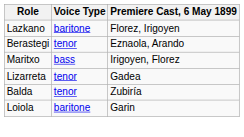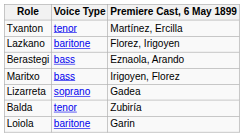 <table class="wikitable">
 <tr>
 <th>Role</th>
 <th>Voice Type</th>
 <th>Premiere Cast, 6 May 1899</th>
+</tr>
+<tr>
+<td>Txanton</td>
+<td><a href='#'>tenor</a></td>
+<td>Martínez, Ercilla</td>
 </tr>
 <tr>
 <td>Lazkano</td>
 <td><a href='#'>baritone</a></td>
 <td>Florez, Irigoyen</td>
 </tr>
 <tr>
 <td>Berastegi</td>
-<td><a href='#'>tenor</a></td>
+<td><a href='#'>bass</a></td>
 <td>Eznaola, Arando</td>
 </tr>
 <tr>
 <td>Maritxo</td>
 <td><a href='#'>bass</a></td>
 <td>Irigoyen, Florez</td>
 </tr>
 <tr>
 <td>Lizarreta</td>
-<td><a href='#'>tenor</a></td>
+<td><a href='#'>soprano</a></td>
 <td>Gadea</td>
 </tr>
 <tr>
 <td>Balda</td>
 <td><a href='#'>tenor</a></td>
 <td>Zubiría</td>
 </tr>
 <tr>
 <td>Loiola</td>
 <td><a href='#'>baritone</a></td>
 <td>Garin</td>
 </tr>
 </table>
